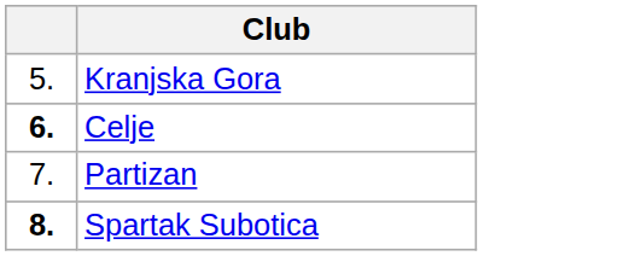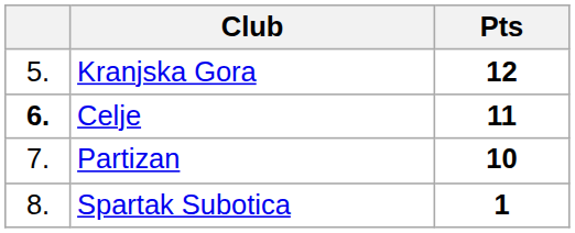 <table class="wikitable">
 <tr>
 <th width="30"></th>
 <th width="200">Club</th>
+<th width="70">Pts</th>
 </tr>
 <tr bgcolor="#FFFFFF" align="center">
 <td>5.</td>
 <td align="left"><a href='#'>Kranjska Gora</a></td>
+<td><strong>12</strong></td>
 </tr>
 <tr bgcolor="#FFFFFF" align="center">
 <td><strong>6.</strong></td>
 <td align="left"><a href='#'>Celje</a></td>
+<td><strong>11</strong></td>
 </tr>
 <tr bgcolor="#FFFFFF" align="center">
 <td>7.</td>
 <td align="left"><a href='#'>Partizan</a></td>
+<td><strong>10</strong></td>
 </tr>
 <tr bgcolor="#FFFFFF" align="center">
-<td><strong>8.</strong></td>
+<td>8.</td>
 <td align="left"><a href='#'>Spartak Subotica</a></td>
+<td><strong>1</strong></td>
 </tr>
 </table>
